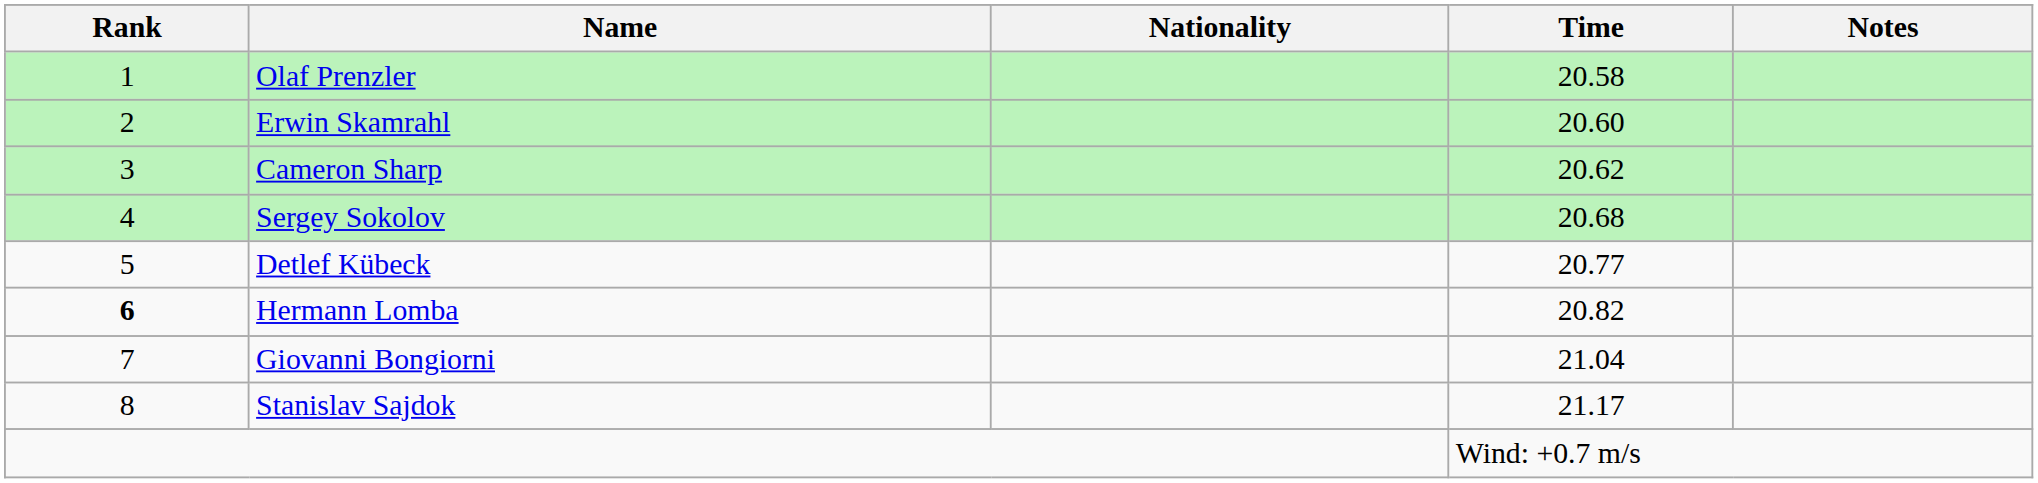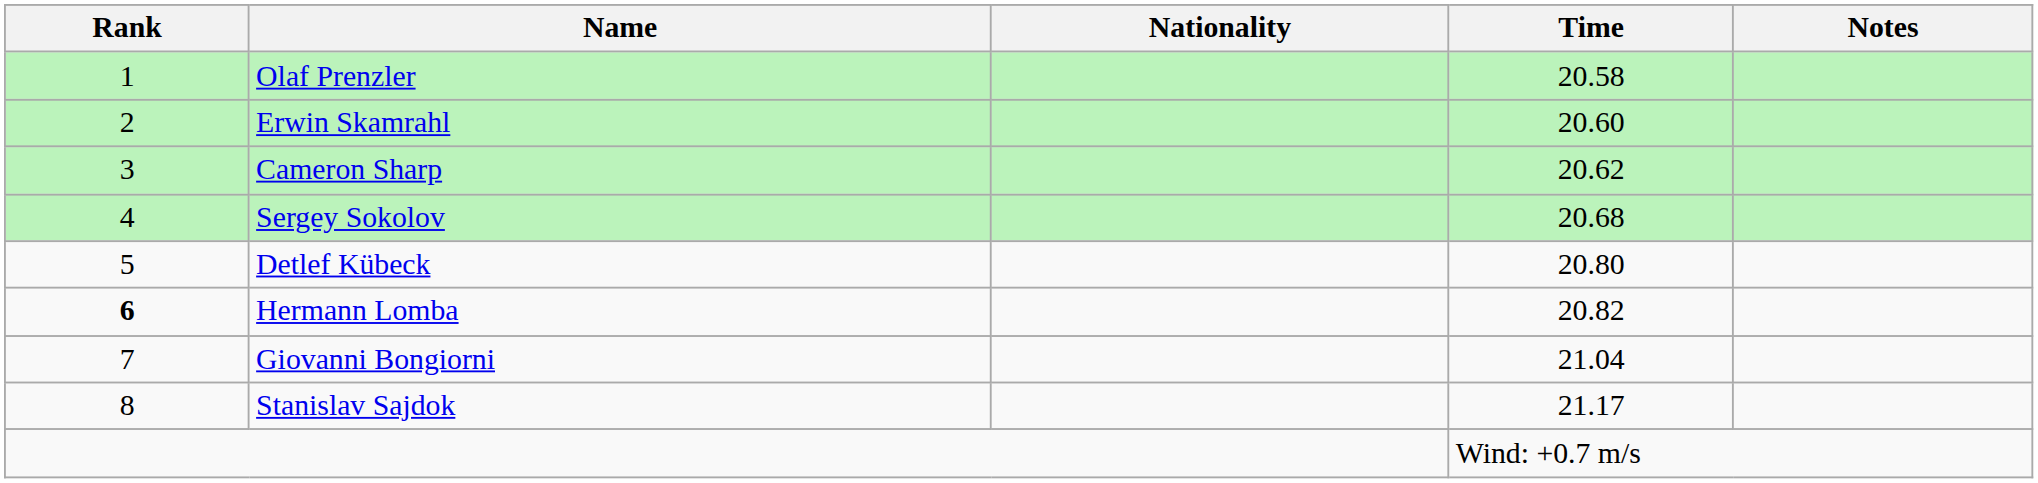 <table class="wikitable sortable" style="text-align:center;width: 55%">
 <tr>
 <th>Rank</th>
 <th>Name</th>
 <th>Nationality</th>
 <th>Time</th>
 <th>Notes</th>
 </tr>
 <tr bgcolor=bbf3bb>
 <td>1</td>
 <td align=left><a href='#'>Olaf Prenzler</a></td>
 <td align=left></td>
 <td>20.58</td>
 <td></td>
 </tr>
 <tr bgcolor=bbf3bb>
 <td>2</td>
 <td align=left><a href='#'>Erwin Skamrahl</a></td>
 <td align=left></td>
 <td>20.60</td>
 <td></td>
 </tr>
 <tr bgcolor=bbf3bb>
 <td>3</td>
 <td align=left><a href='#'>Cameron Sharp</a></td>
 <td align=left></td>
 <td>20.62</td>
 <td></td>
 </tr>
 <tr bgcolor=bbf3bb>
 <td>4</td>
 <td align=left><a href='#'>Sergey Sokolov</a></td>
 <td align=left></td>
 <td>20.68</td>
 <td></td>
 </tr>
 <tr>
 <td>5</td>
 <td align=left><a href='#'>Detlef Kübeck</a></td>
 <td align=left></td>
-<td>20.77</td>
+<td>20.80</td>
 <td></td>
 </tr>
 <tr>
 <td><strong>6</strong></td>
 <td align=left><a href='#'>Hermann Lomba</a></td>
 <td align=left></td>
 <td>20.82</td>
 <td></td>
 </tr>
 <tr>
 <td>7</td>
 <td align=left><a href='#'>Giovanni Bongiorni</a></td>
 <td align=left></td>
 <td>21.04</td>
 <td></td>
 </tr>
 <tr>
 <td>8</td>
 <td align=left><a href='#'>Stanislav Sajdok</a></td>
 <td align=left></td>
 <td>21.17</td>
 <td></td>
 </tr>
 <tr class="sortbottom">
 <td colspan="3"></td>
 <td colspan="2" style="text-align:left;">Wind: +0.7 m/s</td>
 </tr>
 </table>
